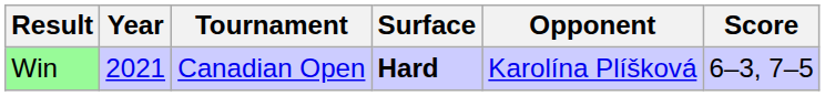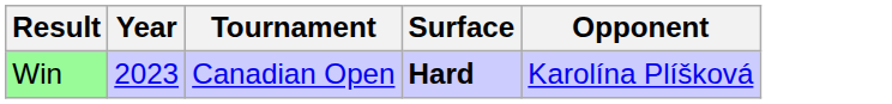 <table class="sortable wikitable">
 <tr>
 <th>Result</th>
 <th>Year</th>
 <th>Tournament</th>
 <th>Surface</th>
 <th>Opponent</th>
-<th class=unsortable>Score</th>
 </tr>
 <tr bgcolor=CCCCFF>
 <td bgcolor=98FB98>Win</td>
-<td><a href='#'>2021</a></td>
+<td><a href='#'>2023</a></td>
 <td><a href='#'>Canadian Open</a></td>
 <td><strong>Hard</strong></td>
 <td> <a href='#'>Karolína Plíšková</a></td>
-<td>6–3, 7–5</td>
 </tr>
 </table>
